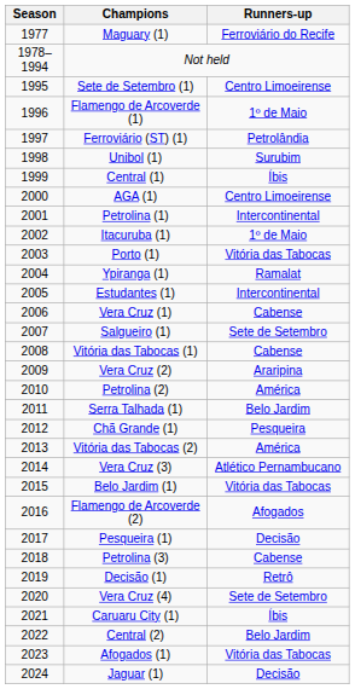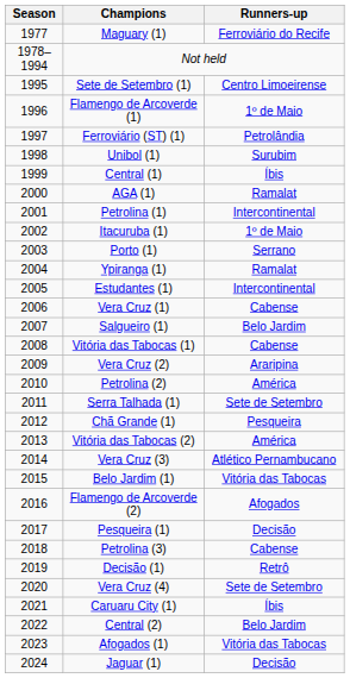 <table class="wikitable" style="text-align:center; margin-left:1em;">
 <tr>
 <th style="width:70px">Season</th>
 <th style="width:180px">Champions</th>
 <th style="width:180px">Runners-up</th>
 </tr>
 <tr>
 <td>1977</td>
 <td><a href='#'>Maguary</a> (1)</td>
 <td><a href='#'>Ferroviário do Recife</a></td>
 </tr>
 <tr>
 <td>1978–1994</td>
 <td colspan=2><em>Not held</em></td>
 </tr>
 <tr>
 <td>1995</td>
 <td><a href='#'>Sete de Setembro</a> (1)</td>
 <td><a href='#'>Centro Limoeirense</a></td>
 </tr>
 <tr>
 <td>1996</td>
 <td><a href='#'>Flamengo de Arcoverde</a> (1)</td>
 <td><a href='#'>1º de Maio</a></td>
 </tr>
 <tr>
 <td>1997</td>
 <td><a href='#'>Ferroviário</a> (<a href='#'>ST</a>) (1)</td>
 <td><a href='#'>Petrolândia</a></td>
 </tr>
 <tr>
 <td>1998</td>
 <td><a href='#'>Unibol</a> (1)</td>
 <td><a href='#'>Surubim</a></td>
 </tr>
 <tr>
 <td>1999</td>
 <td><a href='#'>Central</a> (1)</td>
 <td><a href='#'>Íbis</a></td>
 </tr>
 <tr>
 <td>2000</td>
 <td><a href='#'>AGA</a> (1)</td>
-<td><a href='#'>Centro Limoeirense</a></td>
+<td><a href='#'>Ramalat</a></td>
 </tr>
 <tr>
 <td>2001</td>
 <td><a href='#'>Petrolina</a> (1)</td>
 <td><a href='#'>Intercontinental</a></td>
 </tr>
 <tr>
 <td>2002</td>
 <td><a href='#'>Itacuruba</a> (1)</td>
 <td><a href='#'>1º de Maio</a></td>
 </tr>
 <tr>
 <td>2003</td>
 <td><a href='#'>Porto</a> (1)</td>
-<td><a href='#'>Vitória das Tabocas</a></td>
+<td><a href='#'>Serrano</a></td>
 </tr>
 <tr>
 <td>2004</td>
 <td><a href='#'>Ypiranga</a> (1)</td>
 <td><a href='#'>Ramalat</a></td>
 </tr>
 <tr>
 <td>2005</td>
 <td><a href='#'>Estudantes</a> (1)</td>
 <td><a href='#'>Intercontinental</a></td>
 </tr>
 <tr>
 <td>2006</td>
 <td><a href='#'>Vera Cruz</a> (1)</td>
 <td><a href='#'>Cabense</a></td>
 </tr>
 <tr>
 <td>2007</td>
 <td><a href='#'>Salgueiro</a> (1)</td>
-<td><a href='#'>Sete de Setembro</a></td>
+<td><a href='#'>Belo Jardim</a></td>
 </tr>
 <tr>
 <td>2008</td>
 <td><a href='#'>Vitória das Tabocas</a> (1)</td>
 <td><a href='#'>Cabense</a></td>
 </tr>
 <tr>
 <td>2009</td>
 <td><a href='#'>Vera Cruz</a> (2)</td>
 <td><a href='#'>Araripina</a></td>
 </tr>
 <tr>
 <td>2010</td>
 <td><a href='#'>Petrolina</a> (2)</td>
 <td><a href='#'>América</a></td>
 </tr>
 <tr>
 <td>2011</td>
 <td><a href='#'>Serra Talhada</a> (1)</td>
-<td><a href='#'>Belo Jardim</a></td>
+<td><a href='#'>Sete de Setembro</a></td>
 </tr>
 <tr>
 <td>2012</td>
 <td><a href='#'>Chã Grande</a> (1)</td>
 <td><a href='#'>Pesqueira</a></td>
 </tr>
 <tr>
 <td>2013</td>
 <td><a href='#'>Vitória das Tabocas</a> (2)</td>
 <td><a href='#'>América</a></td>
 </tr>
 <tr>
 <td>2014</td>
 <td><a href='#'>Vera Cruz</a> (3)</td>
 <td><a href='#'>Atlético Pernambucano</a></td>
 </tr>
 <tr>
 <td>2015</td>
 <td><a href='#'>Belo Jardim</a> (1)</td>
 <td><a href='#'>Vitória das Tabocas</a></td>
 </tr>
 <tr>
 <td>2016</td>
 <td><a href='#'>Flamengo de Arcoverde</a> (2)</td>
 <td><a href='#'>Afogados</a></td>
 </tr>
 <tr>
 <td>2017</td>
 <td><a href='#'>Pesqueira</a> (1)</td>
 <td><a href='#'>Decisão</a></td>
 </tr>
 <tr>
 <td>2018</td>
 <td><a href='#'>Petrolina</a> (3)</td>
 <td><a href='#'>Cabense</a></td>
 </tr>
 <tr>
 <td>2019</td>
 <td><a href='#'>Decisão</a> (1)</td>
 <td><a href='#'>Retrô</a></td>
 </tr>
 <tr>
 <td>2020</td>
 <td><a href='#'>Vera Cruz</a> (4)</td>
 <td><a href='#'>Sete de Setembro</a></td>
 </tr>
 <tr>
 <td>2021</td>
 <td><a href='#'>Caruaru City</a> (1)</td>
 <td><a href='#'>Íbis</a></td>
 </tr>
 <tr>
 <td>2022</td>
 <td><a href='#'>Central</a> (2)</td>
 <td><a href='#'>Belo Jardim</a></td>
 </tr>
 <tr>
 <td>2023</td>
 <td><a href='#'>Afogados</a> (1)</td>
 <td><a href='#'>Vitória das Tabocas</a></td>
 </tr>
 <tr>
 <td>2024</td>
 <td><a href='#'>Jaguar</a> (1)</td>
 <td><a href='#'>Decisão</a></td>
 </tr>
 </table>
